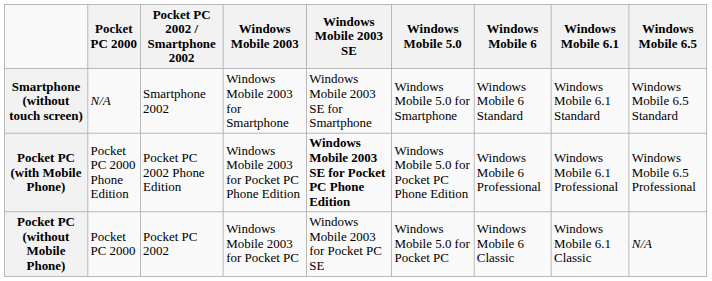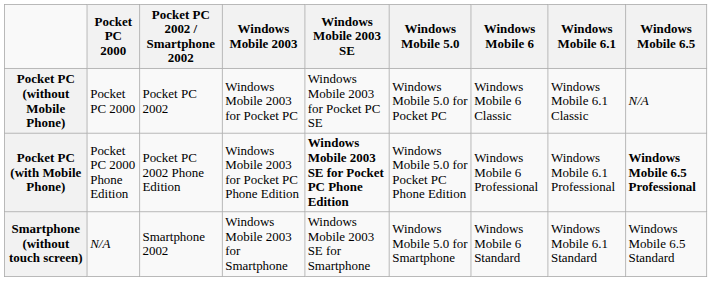 <table class="wikitable">
 <tr>
 <td></td>
 <th>Pocket PC 2000</th>
 <th>Pocket PC 2002 / Smartphone 2002</th>
 <th>Windows Mobile 2003</th>
 <th>Windows Mobile 2003 SE</th>
 <th>Windows Mobile 5.0</th>
 <th>Windows Mobile 6</th>
 <th>Windows Mobile 6.1</th>
 <th>Windows Mobile 6.5</th>
 </tr>
 <tr>
+<th>Pocket PC (without Mobile Phone)</th>
+<td>Pocket PC 2000</td>
+<td>Pocket PC 2002</td>
+<td>Windows Mobile 2003 for Pocket PC</td>
+<td>Windows Mobile 2003 for Pocket PC SE</td>
+<td>Windows Mobile 5.0 for Pocket PC</td>
+<td>Windows Mobile 6 Classic</td>
+<td>Windows Mobile 6.1 Classic</td>
+<td><em>N/A</em></td>
+</tr>
+<tr>
+<th>Pocket PC (with Mobile Phone)</th>
+<td>Pocket PC 2000 Phone Edition</td>
+<td>Pocket PC 2002 Phone Edition</td>
+<td>Windows Mobile 2003 for Pocket PC Phone Edition</td>
+<td><strong>Windows Mobile 2003 SE for Pocket PC Phone Edition</strong></td>
+<td>Windows Mobile 5.0 for Pocket PC Phone Edition</td>
+<td>Windows Mobile 6 Professional</td>
+<td>Windows Mobile 6.1 Professional</td>
+<td><strong>Windows Mobile 6.5 Professional</strong></td>
+</tr>
+<tr>
 <th>Smartphone (without touch screen)</th>
 <td><em>N/A</em></td>
 <td>Smartphone 2002</td>
 <td>Windows Mobile 2003 for Smartphone</td>
 <td>Windows Mobile 2003 SE for Smartphone</td>
 <td>Windows Mobile 5.0 for Smartphone</td>
 <td>Windows Mobile 6 Standard</td>
 <td>Windows Mobile 6.1 Standard</td>
 <td>Windows Mobile 6.5 Standard</td>
 </tr>
-<tr>
-<th>Pocket PC (with Mobile Phone)</th>
-<td>Pocket PC 2000 Phone Edition</td>
-<td>Pocket PC 2002 Phone Edition</td>
-<td>Windows Mobile 2003 for Pocket PC Phone Edition</td>
-<td><strong>Windows Mobile 2003 SE for Pocket PC Phone Edition</strong></td>
-<td>Windows Mobile 5.0 for Pocket PC Phone Edition</td>
-<td>Windows Mobile 6 Professional</td>
-<td>Windows Mobile 6.1 Professional</td>
-<td>Windows Mobile 6.5 Professional</td>
-</tr>
-<tr>
-<th>Pocket PC (without Mobile Phone)</th>
-<td>Pocket PC 2000</td>
-<td>Pocket PC 2002</td>
-<td>Windows Mobile 2003 for Pocket PC</td>
-<td>Windows Mobile 2003 for Pocket PC SE</td>
-<td>Windows Mobile 5.0 for Pocket PC</td>
-<td>Windows Mobile 6 Classic</td>
-<td>Windows Mobile 6.1 Classic</td>
-<td><em>N/A</em></td>
-</tr>
 </table>
